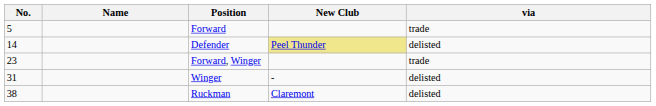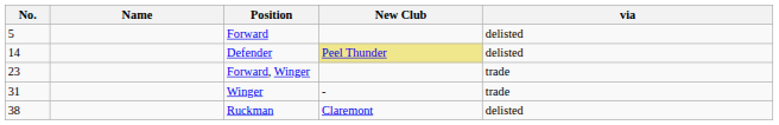 <table class="wikitable sortable" style="width:80%;">
 <tr>
 <th width="1%">No.</th>
 <th width="6%">Name</th>
 <th width="2%">Position</th>
 <th width="5%">New Club</th>
 <th width="10%">via</th>
 </tr>
 <tr>
 <td align="left">5</td>
 <td></td>
 <td><a href='#'>Forward</a></td>
 <td></td>
-<td>trade</td>
+<td>delisted</td>
 </tr>
 <tr>
 <td align="left">14</td>
 <td></td>
 <td><a href='#'>Defender</a></td>
 <td style="background: khaki;"><a href='#'>Peel Thunder</a></td>
 <td>delisted</td>
 </tr>
 <tr>
 <td align="left">23</td>
 <td></td>
 <td><a href='#'>Forward</a>, <a href='#'>Winger</a></td>
 <td></td>
 <td>trade</td>
 </tr>
 <tr>
 <td align="left">31</td>
 <td></td>
 <td><a href='#'>Winger</a></td>
 <td>-</td>
-<td>delisted</td>
+<td>trade</td>
 </tr>
 <tr>
 <td align="left">38</td>
 <td></td>
 <td><a href='#'>Ruckman</a></td>
 <td><a href='#'>Claremont</a></td>
 <td>delisted</td>
 </tr>
 </table>
